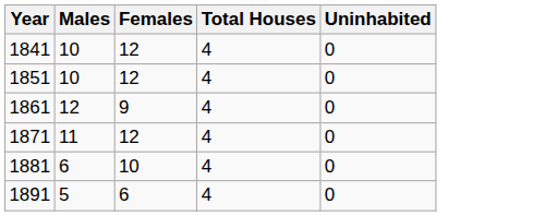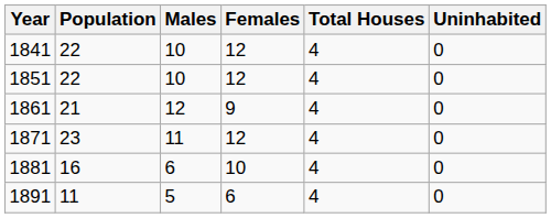 <table class="wikitable">
 <tr>
 <th>Year</th>
+<th>Population</th>
 <th>Males</th>
 <th>Females</th>
 <th>Total Houses</th>
 <th>Uninhabited</th>
 </tr>
 <tr>
 <td>1841</td>
+<td>22</td>
 <td>10</td>
 <td>12</td>
 <td>4</td>
 <td>0</td>
 </tr>
 <tr>
 <td>1851</td>
+<td>22</td>
 <td>10</td>
 <td>12</td>
 <td>4</td>
 <td>0</td>
 </tr>
 <tr>
 <td>1861</td>
+<td>21</td>
 <td>12</td>
 <td>9</td>
 <td>4</td>
 <td>0</td>
 </tr>
 <tr>
 <td>1871</td>
+<td>23</td>
 <td>11</td>
 <td>12</td>
 <td>4</td>
 <td>0</td>
 </tr>
 <tr>
 <td>1881</td>
+<td>16</td>
 <td>6</td>
 <td>10</td>
 <td>4</td>
 <td>0</td>
 </tr>
 <tr>
 <td>1891</td>
+<td>11</td>
 <td>5</td>
 <td>6</td>
 <td>4</td>
 <td>0</td>
 </tr>
 </table>
